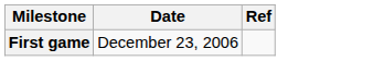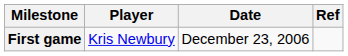 <table class="wikitable">
 <tr>
 <th scope="col">Milestone</th>
+<th scope="col">Player</th>
 <th scope="col">Date</th>
 <th scope="col">Ref</th>
 </tr>
 <tr>
 <th>First game</th>
+<td><a href='#'>Kris Newbury</a></td>
 <td>December 23, 2006</td>
 <td></td>
 </tr>
 </table>
